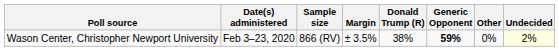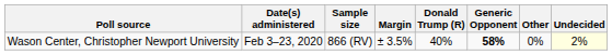 <table class="wikitable" style="font-size:90%;text-align:center;">
 <tr valign=bottom style="font-size:90%;">
 <th>Poll source</th>
 <th>Date(s)<br>administered</th>
 <th>Sample<br>size</th>
 <th>Margin<br></th>
 <th>Donald<br>Trump (R)</th>
 <th>Generic<br>Opponent</th>
 <th>Other</th>
 <th>Undecided</th>
 </tr>
 <tr>
 <td>Wason Center, Christopher Newport University</td>
 <td>Feb 3–23, 2020</td>
 <td>866 (RV)</td>
 <td>± 3.5%</td>
-<td>38%</td>
-<td><strong>59%</strong></td>
+<td>40%</td>
+<td><strong>58%</strong></td>
 <td>0%</td>
 <td style="background: lightyellow;">2%</td>
 </tr>
 </table>
